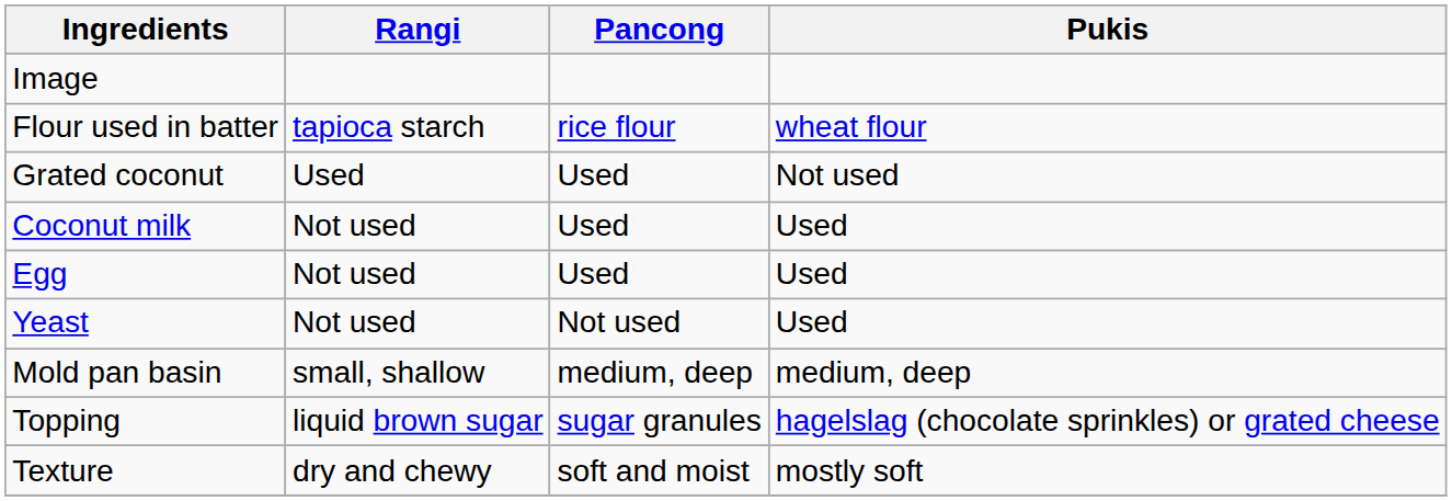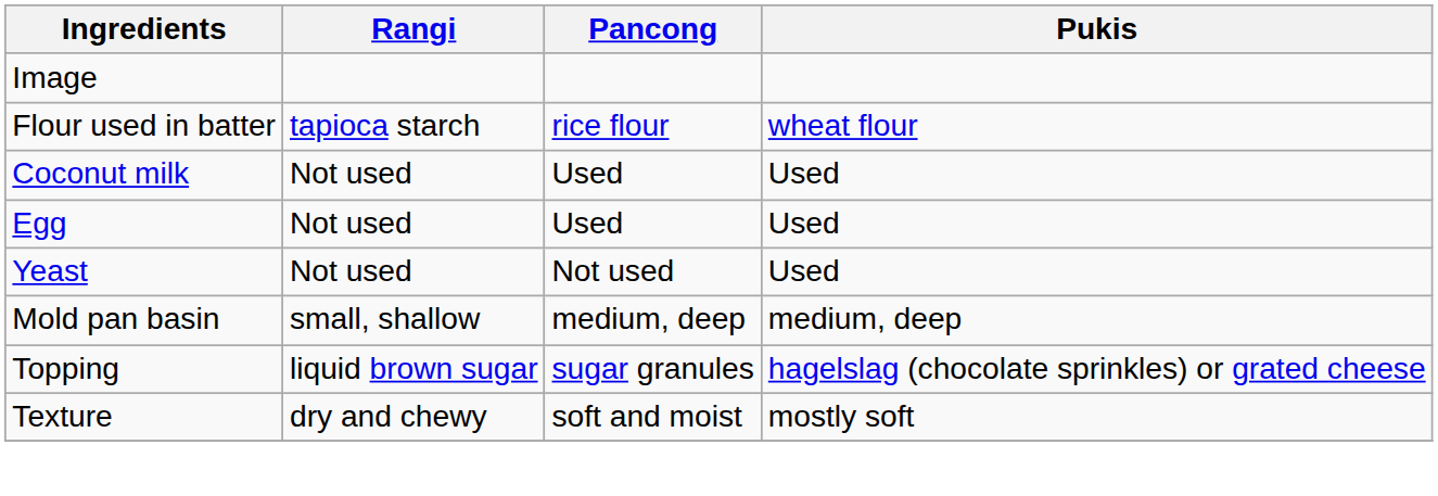 <table class="wikitable">
 <tr>
 <th>Ingredients</th>
 <th><a href='#'>Rangi</a></th>
 <th><a href='#'>Pancong</a></th>
 <th>Pukis</th>
 </tr>
 <tr>
 <td>Image</td>
 <td></td>
 <td></td>
 <td></td>
 </tr>
 <tr>
 <td>Flour used in batter</td>
 <td><a href='#'>tapioca</a> starch</td>
 <td><a href='#'>rice flour</a></td>
 <td><a href='#'>wheat flour</a></td>
-</tr>
-<tr>
-<td>Grated coconut</td>
-<td>Used</td>
-<td>Used</td>
-<td>Not used</td>
 </tr>
 <tr>
 <td><a href='#'>Coconut milk</a></td>
 <td>Not used</td>
 <td>Used</td>
 <td>Used</td>
 </tr>
 <tr>
 <td><a href='#'>Egg</a></td>
 <td>Not used</td>
 <td>Used</td>
 <td>Used</td>
 </tr>
 <tr>
 <td><a href='#'>Yeast</a></td>
 <td>Not used</td>
 <td>Not used</td>
 <td>Used</td>
 </tr>
 <tr>
 <td>Mold pan basin</td>
 <td>small, shallow</td>
 <td>medium, deep</td>
 <td>medium, deep</td>
 </tr>
 <tr>
 <td>Topping</td>
 <td>liquid <a href='#'>brown sugar</a></td>
 <td><a href='#'>sugar</a> granules</td>
 <td><a href='#'>hagelslag</a> (chocolate sprinkles) or <a href='#'>grated cheese</a></td>
 </tr>
 <tr>
 <td>Texture</td>
 <td>dry and chewy</td>
 <td>soft and moist</td>
 <td>mostly soft</td>
 </tr>
 <tr>
 </tr>
 </table>
